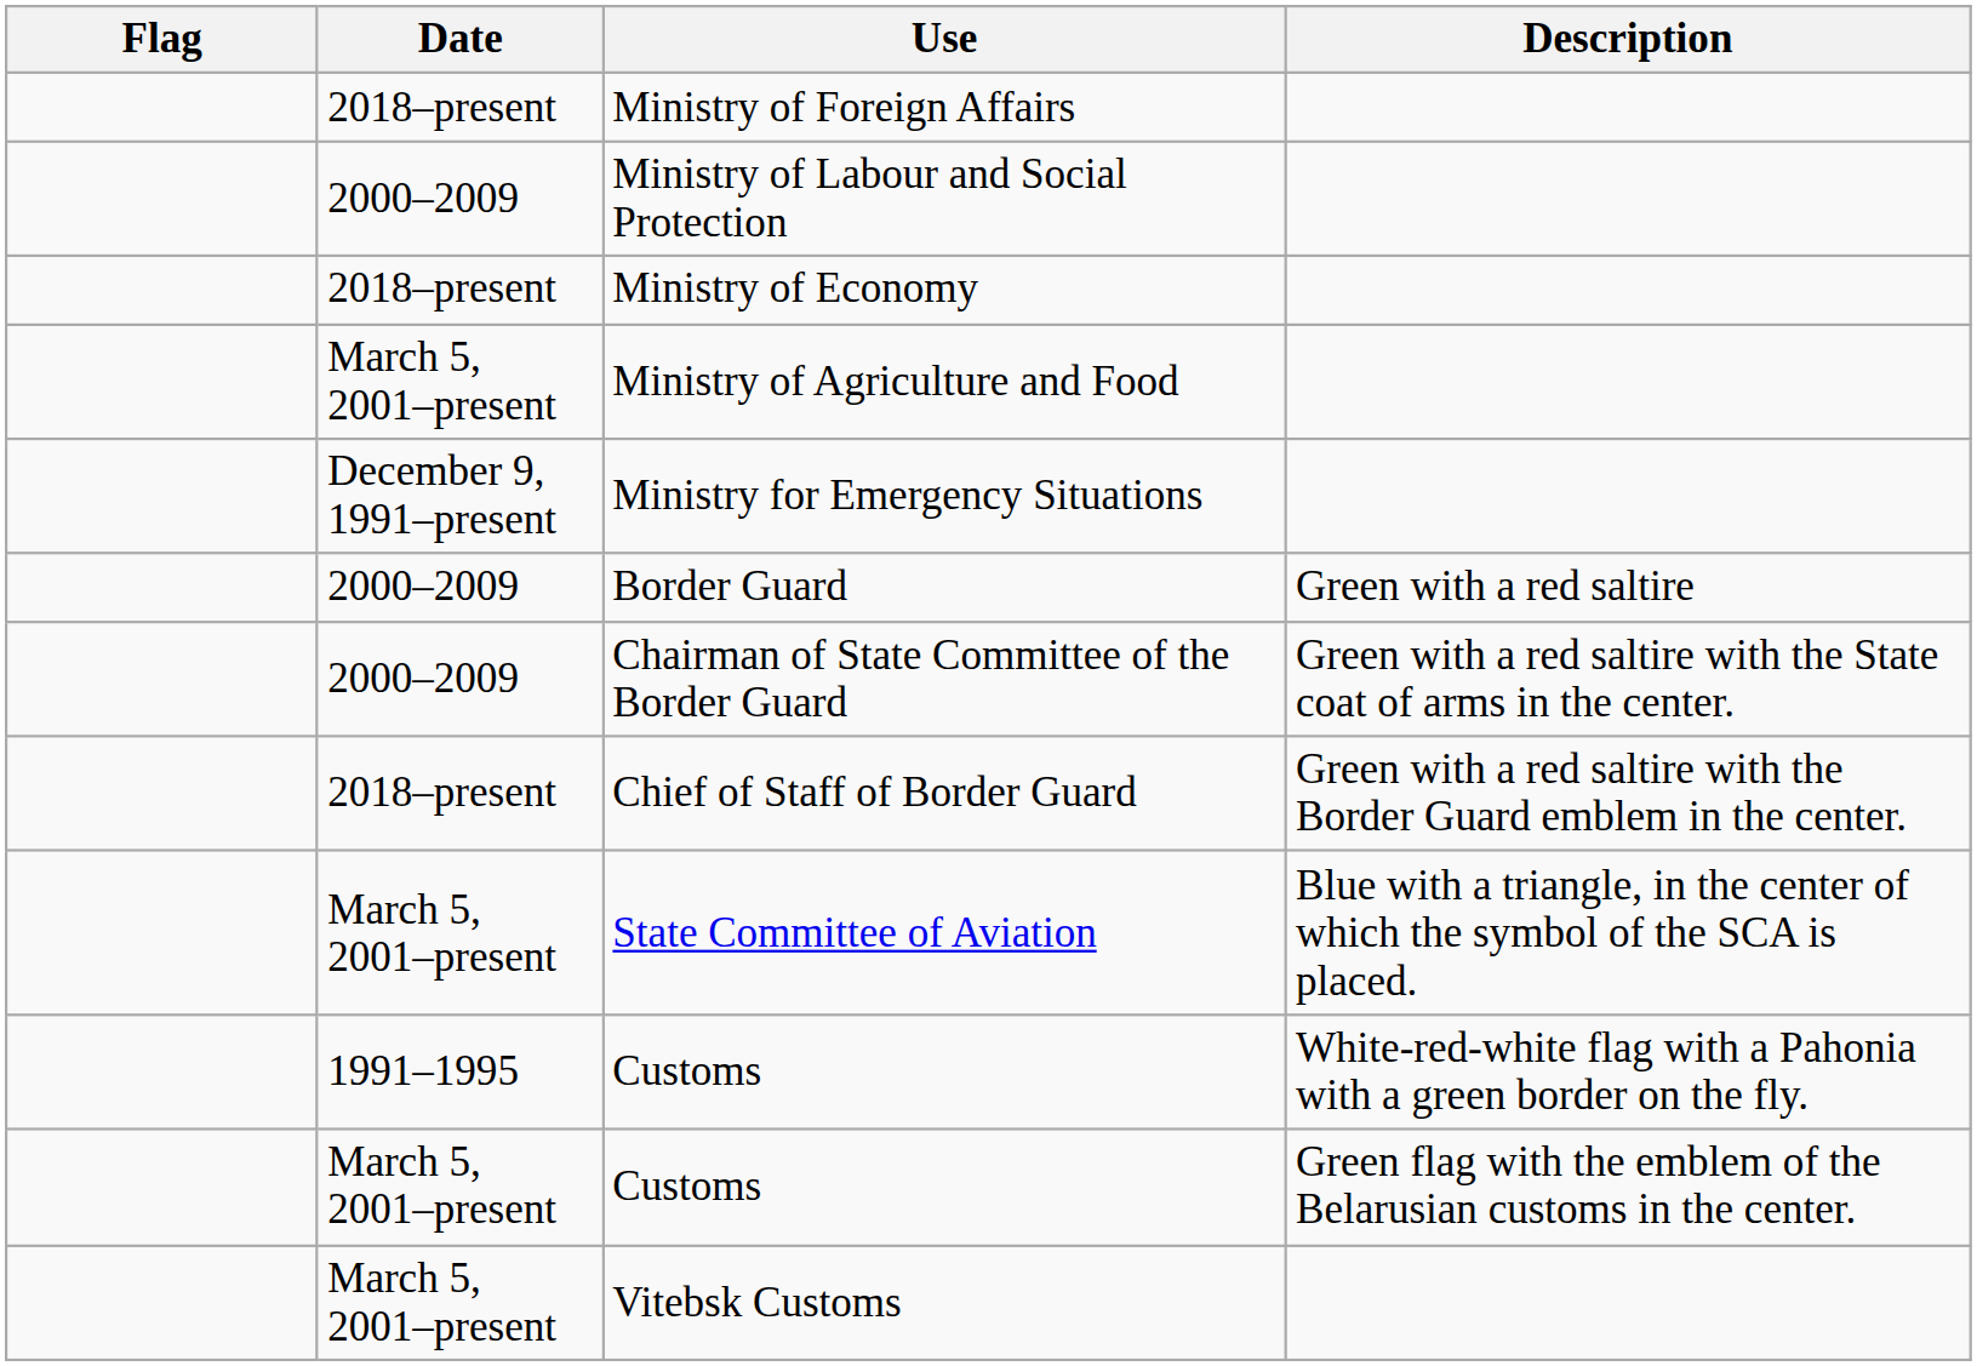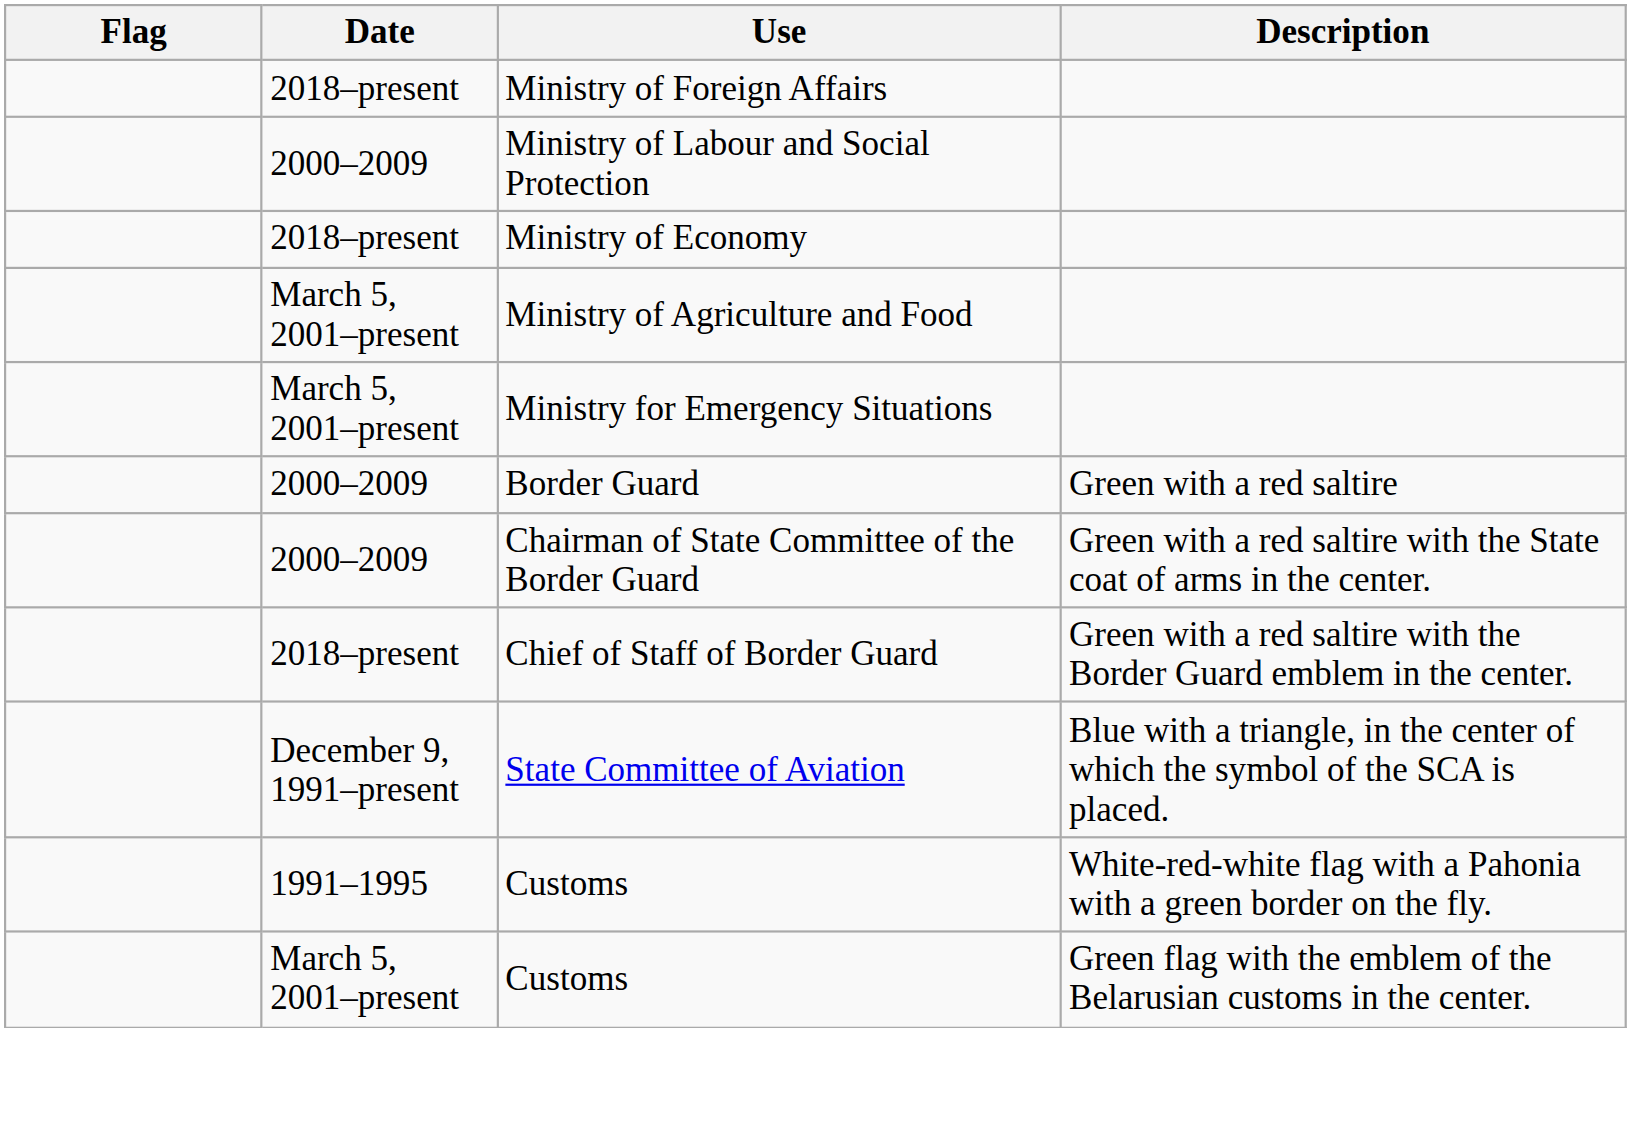 <table class="wikitable">
 <tr>
 <th style="width:110px;">Flag</th>
 <th style="width:100px;">Date</th>
 <th style="width:250px;">Use</th>
 <th style="width:250px;">Description</th>
 </tr>
 <tr>
 <td></td>
 <td>2018–present</td>
 <td>Ministry of Foreign Affairs</td>
 <td></td>
 </tr>
 <tr>
 <td></td>
 <td>2000–2009</td>
 <td>Ministry of Labour and Social Protection</td>
 <td></td>
 </tr>
 <tr>
 <td></td>
 <td>2018–present</td>
 <td>Ministry of Economy</td>
 <td></td>
 </tr>
 <tr>
 <td></td>
 <td>March 5, 2001–present</td>
 <td>Ministry of Agriculture and Food</td>
 <td></td>
 </tr>
 <tr>
 <td></td>
-<td>December 9, 1991–present</td>
+<td>March 5, 2001–present</td>
 <td>Ministry for Emergency Situations</td>
 <td></td>
 </tr>
 <tr>
 <td></td>
 <td>2000–2009</td>
 <td>Border Guard</td>
 <td>Green with a red saltire</td>
 </tr>
 <tr>
 <td></td>
 <td>2000–2009</td>
 <td>Chairman of State Committee of the Border Guard</td>
 <td>Green with a red saltire with the State coat of arms in the center.</td>
 </tr>
 <tr>
 <td></td>
 <td>2018–present</td>
 <td>Chief of Staff of Border Guard</td>
 <td>Green with a red saltire with the Border Guard emblem in the center.</td>
 </tr>
 <tr>
 <td></td>
-<td>March 5, 2001–present</td>
+<td>December 9, 1991–present</td>
 <td><a href='#'>State Committee of Aviation</a></td>
 <td>Blue with a triangle, in the center of which the symbol of the SCA is placed.</td>
 </tr>
 <tr>
 <td></td>
 <td>1991–1995</td>
 <td>Customs</td>
 <td>White-red-white flag with a Pahonia with a green border on the fly.</td>
 </tr>
 <tr>
 <td></td>
 <td>March 5, 2001–present</td>
 <td>Customs</td>
 <td>Green flag with the emblem of the Belarusian customs in the center.</td>
 </tr>
-<tr>
-<td></td>
-<td>March 5, 2001–present</td>
-<td>Vitebsk Customs</td>
-<td></td>
-</tr>
 </table>
